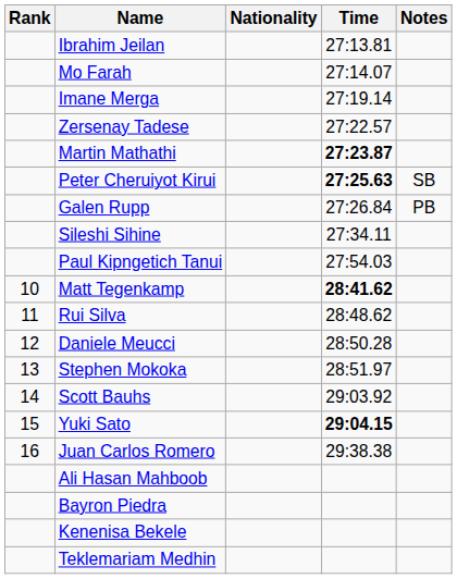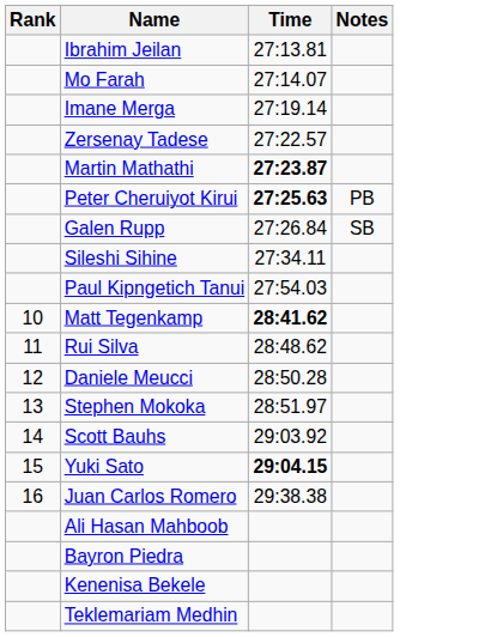 <table class="wikitable sortable" style="text-align:center">
 <tr>
 <th>Rank</th>
 <th>Name</th>
-<th>Nationality</th>
 <th>Time</th>
 <th>Notes</th>
 </tr>
 <tr>
 <td></td>
 <td align=left><a href='#'>Ibrahim Jeilan</a></td>
-<td align=left></td>
 <td>27:13.81</td>
 <td></td>
 </tr>
 <tr>
 <td></td>
 <td align=left><a href='#'>Mo Farah</a></td>
-<td align=left></td>
 <td>27:14.07</td>
 <td></td>
 </tr>
 <tr>
 <td></td>
 <td align=left><a href='#'>Imane Merga</a></td>
-<td align=left></td>
 <td>27:19.14</td>
 <td></td>
 </tr>
 <tr>
 <td></td>
 <td align=left><a href='#'>Zersenay Tadese</a></td>
-<td align=left></td>
 <td>27:22.57</td>
 <td></td>
 </tr>
 <tr>
 <td></td>
 <td align=left><a href='#'>Martin Mathathi</a></td>
-<td align=left></td>
 <td><strong>27:23.87</strong></td>
 <td></td>
 </tr>
 <tr>
 <td></td>
 <td align=left><a href='#'>Peter Cheruiyot Kirui</a></td>
-<td align=left></td>
 <td><strong>27:25.63</strong></td>
+<td>PB</td>
+</tr>
+<tr>
+<td></td>
+<td align=left><a href='#'>Galen Rupp</a></td>
+<td>27:26.84</td>
 <td>SB</td>
 </tr>
 <tr>
 <td></td>
-<td align=left><a href='#'>Galen Rupp</a></td>
-<td align=left></td>
-<td>27:26.84</td>
-<td>PB</td>
-</tr>
-<tr>
-<td></td>
 <td align=left><a href='#'>Sileshi Sihine</a></td>
-<td align=left></td>
 <td>27:34.11</td>
 <td></td>
 </tr>
 <tr>
 <td></td>
 <td align=left><a href='#'>Paul Kipngetich Tanui</a></td>
-<td align=left></td>
 <td>27:54.03</td>
 <td></td>
 </tr>
 <tr>
 <td>10</td>
 <td align=left><a href='#'>Matt Tegenkamp</a></td>
-<td align=left></td>
 <td><strong>28:41.62</strong></td>
 <td></td>
 </tr>
 <tr>
 <td>11</td>
 <td align=left><a href='#'>Rui Silva</a></td>
-<td align=left></td>
 <td>28:48.62</td>
 <td></td>
 </tr>
 <tr>
 <td>12</td>
 <td align=left><a href='#'>Daniele Meucci</a></td>
-<td align=left></td>
 <td>28:50.28</td>
 <td></td>
 </tr>
 <tr>
 <td>13</td>
 <td align=left><a href='#'>Stephen Mokoka</a></td>
-<td align=left></td>
 <td>28:51.97</td>
 <td></td>
 </tr>
 <tr>
 <td>14</td>
 <td align=left><a href='#'>Scott Bauhs</a></td>
-<td align=left></td>
 <td>29:03.92</td>
 <td></td>
 </tr>
 <tr>
 <td>15</td>
 <td align=left><a href='#'>Yuki Sato</a></td>
-<td align=left></td>
 <td><strong>29:04.15</strong></td>
 <td></td>
 </tr>
 <tr>
 <td>16</td>
 <td align=left><a href='#'>Juan Carlos Romero</a></td>
-<td align=left></td>
 <td>29:38.38</td>
 <td></td>
 </tr>
 <tr>
 <td></td>
 <td align=left><a href='#'>Ali Hasan Mahboob</a></td>
-<td align=left></td>
 <td></td>
 <td></td>
 </tr>
 <tr>
 <td></td>
 <td align=left><a href='#'>Bayron Piedra</a></td>
-<td align=left></td>
 <td></td>
 <td></td>
 </tr>
 <tr>
 <td></td>
 <td align=left><a href='#'>Kenenisa Bekele</a></td>
-<td align=left></td>
 <td></td>
 <td></td>
 </tr>
 <tr>
 <td></td>
 <td align=left><a href='#'>Teklemariam Medhin</a></td>
-<td align=left></td>
 <td></td>
 <td></td>
 </tr>
 </table>
